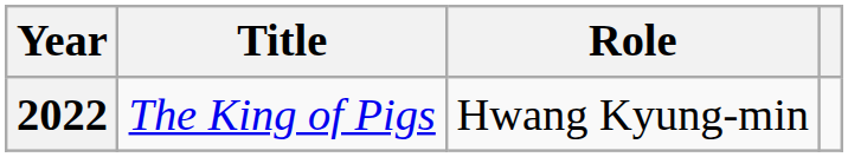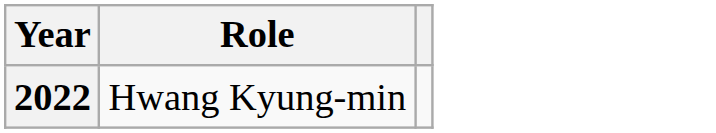 <table class="wikitable plainrowheaders">
 <tr>
 <th scope="col">Year</th>
-<th scope="col">Title</th>
 <th scope="col">Role</th>
 <th scope="col" class="unsortable"></th>
 </tr>
 <tr>
 <th scope="row">2022</th>
-<td><em><a href='#'>The King of Pigs</a></em></td>
 <td>Hwang Kyung-min</td>
 <td align="center"></td>
 </tr>
 </table>
